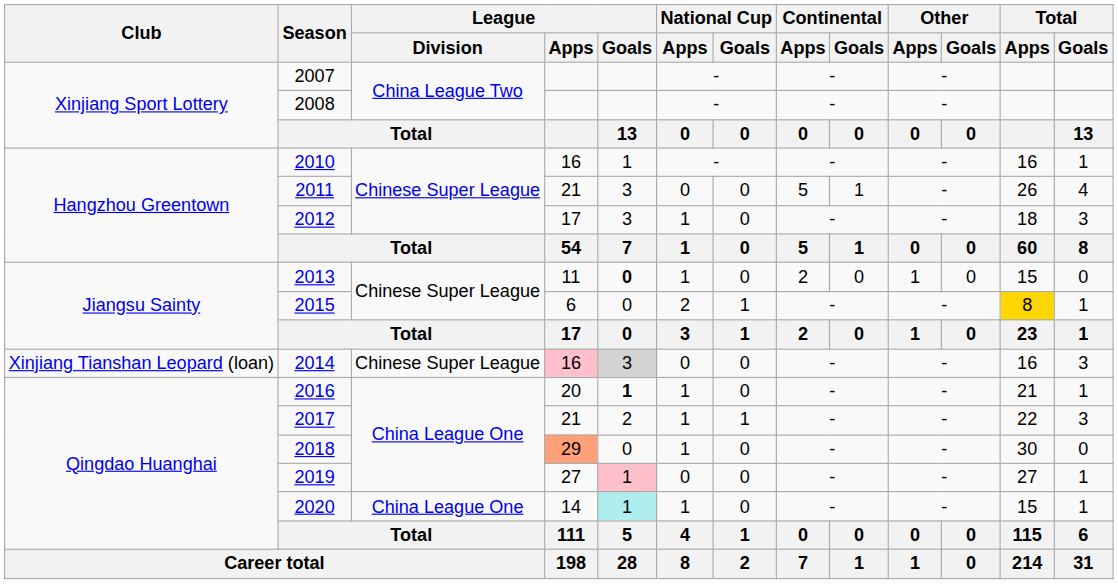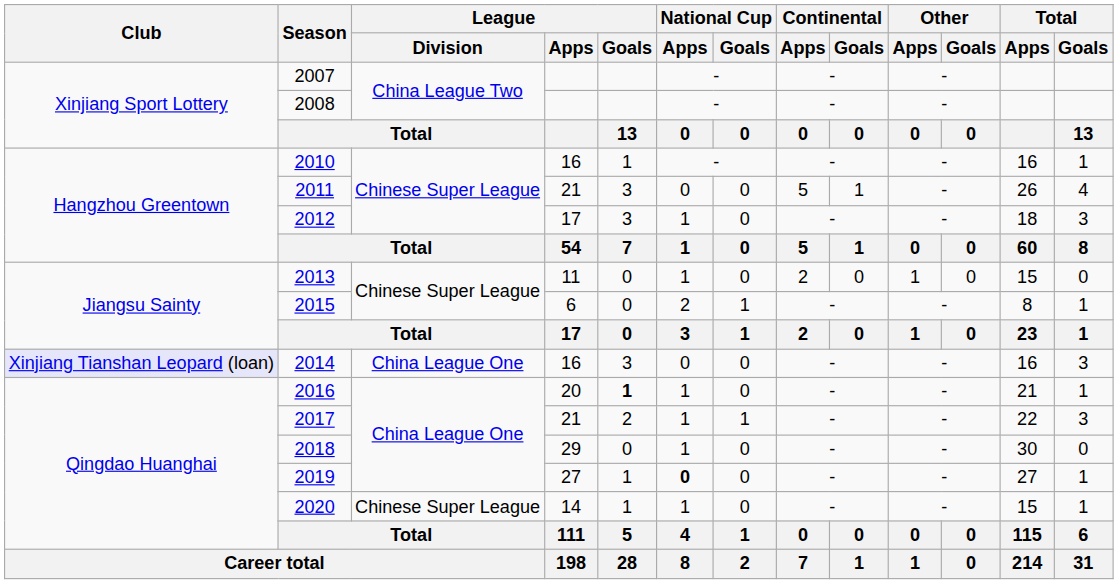 <table class="wikitable" style="text-align: center">
 <tr>
 <th rowspan="2">Club</th>
 <th rowspan="2">Season</th>
 <th colspan="3">League</th>
 <th colspan="2">National Cup</th>
 <th colspan="2">Continental</th>
 <th colspan="2">Other</th>
 <th colspan="2">Total</th>
 </tr>
 <tr>
 <th>Division</th>
 <th>Apps</th>
 <th>Goals</th>
 <th>Apps</th>
 <th>Goals</th>
 <th>Apps</th>
 <th>Goals</th>
 <th>Apps</th>
 <th>Goals</th>
 <th>Apps</th>
 <th>Goals</th>
 </tr>
 <tr>
 <td rowspan="3"><a href='#'>Xinjiang Sport Lottery</a></td>
 <td>2007</td>
 <td rowspan="2"><a href='#'>China League Two</a></td>
 <td></td>
 <td></td>
 <td colspan="2">-</td>
 <td colspan="2">-</td>
 <td colspan="2">-</td>
 <td></td>
 <td></td>
 </tr>
 <tr>
 <td>2008</td>
 <td></td>
 <td></td>
 <td colspan="2">-</td>
 <td colspan="2">-</td>
 <td colspan="2">-</td>
 <td></td>
 <td></td>
 </tr>
 <tr>
 <th colspan=2>Total</th>
 <th></th>
 <th>13</th>
 <th>0</th>
 <th>0</th>
 <th>0</th>
 <th>0</th>
 <th>0</th>
 <th>0</th>
 <th></th>
 <th>13</th>
 </tr>
 <tr>
 <td rowspan="4"><a href='#'>Hangzhou Greentown</a></td>
 <td><a href='#'>2010</a></td>
 <td rowspan="3"><a href='#'>Chinese Super League</a></td>
 <td>16</td>
 <td>1</td>
 <td colspan="2">-</td>
 <td colspan="2">-</td>
 <td colspan="2">-</td>
 <td>16</td>
 <td>1</td>
 </tr>
 <tr>
 <td><a href='#'>2011</a></td>
 <td>21</td>
 <td>3</td>
 <td>0</td>
 <td>0</td>
 <td>5</td>
 <td>1</td>
 <td colspan="2">-</td>
 <td>26</td>
 <td>4</td>
 </tr>
 <tr>
 <td><a href='#'>2012</a></td>
 <td>17</td>
 <td>3</td>
 <td>1</td>
 <td>0</td>
 <td colspan="2">-</td>
 <td colspan="2">-</td>
 <td>18</td>
 <td>3</td>
 </tr>
 <tr>
 <th colspan=2>Total</th>
 <th>54</th>
 <th>7</th>
 <th>1</th>
 <th>0</th>
 <th>5</th>
 <th>1</th>
 <th>0</th>
 <th>0</th>
 <th>60</th>
 <th>8</th>
 </tr>
 <tr>
 <td rowspan=3><a href='#'>Jiangsu Sainty</a></td>
 <td><a href='#'>2013</a></td>
 <td rowspan=2>Chinese Super League</td>
 <td>11</td>
-<td><strong>0</strong></td>
+<td>0</td>
 <td>1</td>
 <td>0</td>
 <td>2</td>
 <td>0</td>
 <td>1</td>
 <td>0</td>
 <td>15</td>
 <td>0</td>
 </tr>
 <tr>
 <td><a href='#'>2015</a></td>
 <td>6</td>
 <td>0</td>
 <td>2</td>
 <td>1</td>
 <td colspan="2">-</td>
 <td colspan="2">-</td>
-<td style="background: gold;">8</td>
+<td>8</td>
 <td>1</td>
 </tr>
 <tr>
 <th colspan=2>Total</th>
 <th>17</th>
 <th>0</th>
 <th>3</th>
 <th>1</th>
 <th>2</th>
 <th>0</th>
 <th>1</th>
 <th>0</th>
 <th>23</th>
 <th>1</th>
 </tr>
 <tr>
-<td><a href='#'>Xinjiang Tianshan Leopard</a> (loan)</td>
+<td style="background: lavender;"><a href='#'>Xinjiang Tianshan Leopard</a> (loan)</td>
 <td><a href='#'>2014</a></td>
-<td>Chinese Super League</td>
-<td style="background: pink;">16</td>
-<td style="background: lightgrey;">3</td>
+<td><a href='#'>China League One</a></td>
+<td>16</td>
+<td>3</td>
 <td>0</td>
 <td>0</td>
 <td colspan="2">-</td>
 <td colspan="2">-</td>
 <td>16</td>
 <td>3</td>
 </tr>
 <tr>
 <td rowspan=6><a href='#'>Qingdao Huanghai</a></td>
 <td><a href='#'>2016</a></td>
 <td rowspan=4><a href='#'>China League One</a></td>
 <td>20</td>
 <td><strong>1</strong></td>
 <td>1</td>
 <td>0</td>
 <td colspan="2">-</td>
 <td colspan="2">-</td>
 <td>21</td>
 <td>1</td>
 </tr>
 <tr>
 <td><a href='#'>2017</a></td>
 <td>21</td>
 <td>2</td>
 <td>1</td>
 <td>1</td>
 <td colspan="2">-</td>
 <td colspan="2">-</td>
 <td>22</td>
 <td>3</td>
 </tr>
 <tr>
 <td><a href='#'>2018</a></td>
-<td style="background: lightsalmon;">29</td>
+<td>29</td>
 <td>0</td>
 <td>1</td>
 <td>0</td>
 <td colspan="2">-</td>
 <td colspan="2">-</td>
 <td>30</td>
 <td>0</td>
 </tr>
 <tr>
 <td><a href='#'>2019</a></td>
 <td>27</td>
-<td style="background: pink;">1</td>
-<td>0</td>
+<td>1</td>
+<td><strong>0</strong></td>
 <td>0</td>
 <td colspan="2">-</td>
 <td colspan="2">-</td>
 <td>27</td>
 <td>1</td>
 </tr>
 <tr>
 <td><a href='#'>2020</a></td>
-<td><a href='#'>China League One</a></td>
+<td>Chinese Super League</td>
 <td>14</td>
-<td style="background: paleturquoise;">1</td>
+<td>1</td>
 <td>1</td>
 <td>0</td>
 <td colspan="2">-</td>
 <td colspan="2">-</td>
 <td>15</td>
 <td>1</td>
 </tr>
 <tr>
 <th colspan=2>Total</th>
 <th>111</th>
 <th>5</th>
 <th>4</th>
 <th>1</th>
 <th>0</th>
 <th>0</th>
 <th>0</th>
 <th>0</th>
 <th>115</th>
 <th>6</th>
 </tr>
 <tr>
 <th colspan=3>Career total</th>
 <th>198</th>
 <th>28</th>
 <th>8</th>
 <th>2</th>
 <th>7</th>
 <th>1</th>
 <th>1</th>
 <th>0</th>
 <th>214</th>
 <th>31</th>
 </tr>
 </table>
